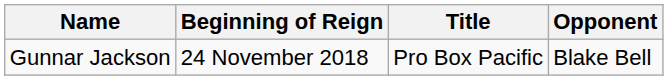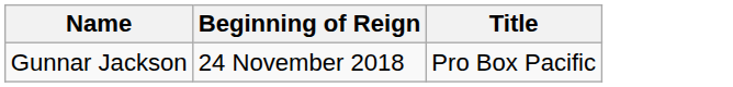 <table class="wikitable">
 <tr>
 <th>Name</th>
 <th>Beginning of Reign</th>
 <th>Title</th>
-<th>Opponent</th>
 </tr>
 <tr>
 <td>Gunnar Jackson</td>
 <td>24 November 2018</td>
 <td>Pro Box Pacific</td>
-<td>Blake Bell</td>
 </tr>
 </table>
